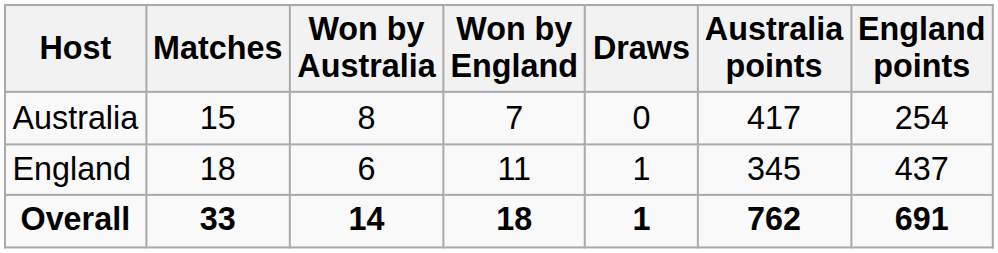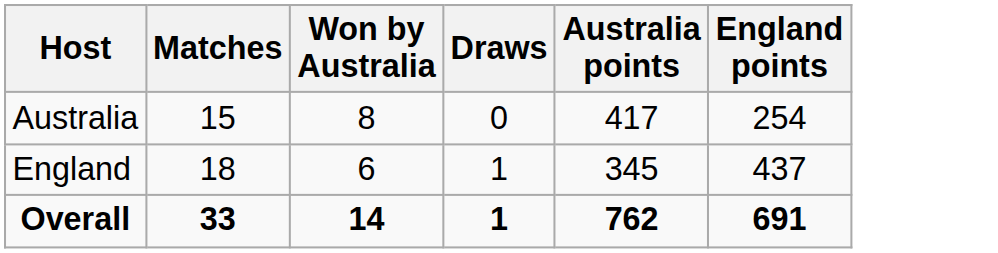 <table class="wikitable" style="text-align:center">
 <tr>
 <th align=center>Host</th>
 <th align=center>Matches</th>
 <th align=center>Won by<br>Australia</th>
-<th align=center>Won by<br>England</th>
 <th align=center>Draws</th>
 <th align=center>Australia<br>points</th>
 <th align=center>England<br>points</th>
 </tr>
 <tr>
 <td align=left>Australia</td>
 <td>15</td>
 <td>8</td>
-<td>7</td>
 <td>0</td>
 <td>417</td>
 <td>254</td>
 </tr>
 <tr>
 <td align=left>England</td>
 <td>18</td>
 <td>6</td>
-<td>11</td>
 <td>1</td>
 <td>345</td>
 <td>437</td>
 </tr>
 <tr>
 <td><strong>Overall</strong></td>
 <td><strong>33</strong></td>
 <td><strong>14</strong></td>
-<td><strong>18</strong></td>
 <td><strong>1</strong></td>
 <td><strong>762</strong></td>
 <td><strong>691</strong></td>
 </tr>
 </table>
